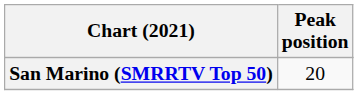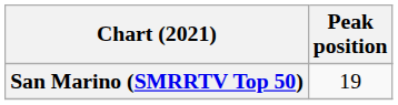 <table class="wikitable sortable plainrowheaders" style="text-align:center;">
 <tr>
 <th>Chart (2021)</th>
 <th>Peak<br>position</th>
 </tr>
 <tr>
 </tr>
 <tr>
 <th scope="row">San Marino (<a href='#'>SMRRTV Top 50</a>)</th>
-<td>20</td>
+<td>19</td>
 </tr>
 <tr>
 </tr>
 </table>
